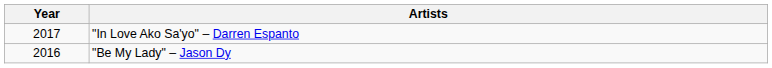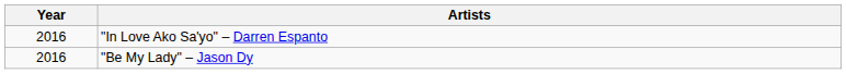 <table class="wikitable sortable"  style="width:50%;">
 <tr>
 <th width=5%  scope="col">Year</th>
 <th width=40%  scope="col">Artists</th>
 </tr>
 <tr>
-<td align="center">2017</td>
+<td align="center">2016</td>
 <td>"In Love Ako Sa'yo" – <a href='#'>Darren Espanto</a></td>
 </tr>
 <tr>
 <td align="center">2016</td>
 <td>"Be My Lady" – <a href='#'>Jason Dy</a></td>
 </tr>
 </table>
